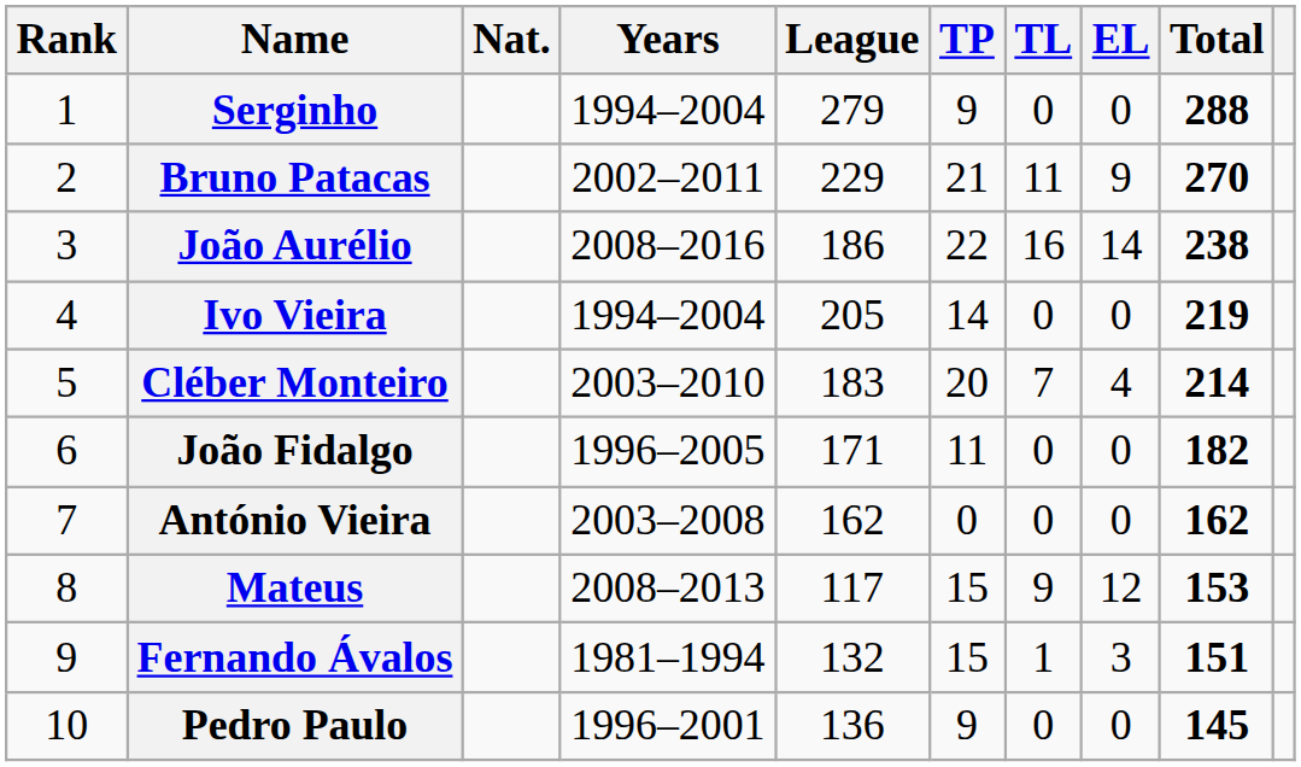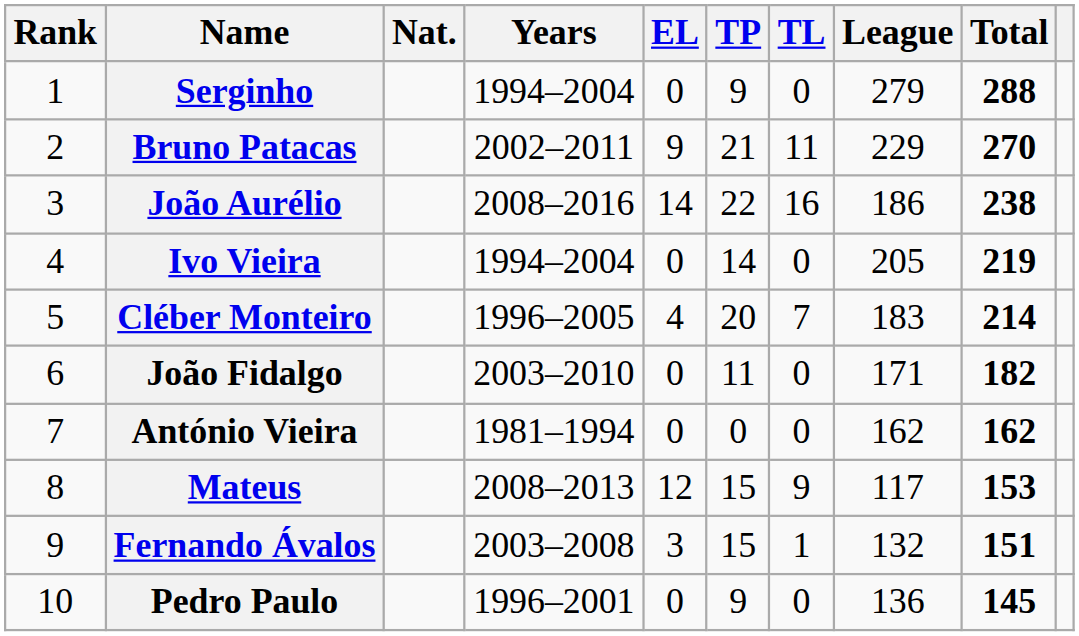 <table class="wikitable sortable" style=text-align:center;>
 <tr>
 <th scope="col">Rank</th>
 <th scope="col">Name</th>
 <th scope="col">Nat.</th>
 <th scope="col" data-sort-type="number">Years</th>
-<th scope="col" data-sort-type="number">League</th>
+<th scope="col" data-sort-type="number"><a href='#'>EL</a></th>
 <th scope="col" data-sort-type="number"><a href='#'>TP</a></th>
 <th scope="col" data-sort-type="number"><a href='#'>TL</a></th>
-<th scope="col" data-sort-type="number"><a href='#'>EL</a></th>
+<th scope="col" data-sort-type="number">League</th>
 <th scope="col" data-sort-type="number">Total</th>
 <th scope="col" class="unsortable"></th>
 </tr>
 <tr>
 <td>1</td>
 <th scope="row"><a href='#'>Serginho</a></th>
 <td></td>
 <td>1994–2004</td>
-<td>279</td>
+<td>0</td>
 <td>9</td>
 <td>0</td>
-<td>0</td>
+<td>279</td>
 <td><strong>288</strong></td>
 <td></td>
 </tr>
 <tr>
 <td>2</td>
 <th scope="row"><a href='#'>Bruno Patacas</a></th>
 <td></td>
 <td>2002–2011</td>
-<td>229</td>
+<td>9</td>
 <td>21</td>
 <td>11</td>
-<td>9</td>
+<td>229</td>
 <td><strong>270</strong></td>
 <td></td>
 </tr>
 <tr>
 <td>3</td>
 <th scope="row"><a href='#'>João Aurélio</a></th>
 <td></td>
 <td>2008–2016</td>
-<td>186</td>
+<td>14</td>
 <td>22</td>
 <td>16</td>
-<td>14</td>
+<td>186</td>
 <td><strong>238</strong></td>
 <td></td>
 </tr>
 <tr>
 <td>4</td>
 <th scope="row"><a href='#'>Ivo Vieira</a></th>
 <td></td>
 <td>1994–2004</td>
-<td>205</td>
+<td>0</td>
 <td>14</td>
 <td>0</td>
-<td>0</td>
+<td>205</td>
 <td><strong>219</strong></td>
 <td></td>
 </tr>
 <tr>
 <td>5</td>
 <th scope="row"><a href='#'>Cléber Monteiro</a></th>
 <td></td>
-<td>2003–2010</td>
-<td>183</td>
+<td>1996–2005</td>
+<td>4</td>
 <td>20</td>
 <td>7</td>
-<td>4</td>
+<td>183</td>
 <td><strong>214</strong></td>
 <td></td>
 </tr>
 <tr>
 <td>6</td>
 <th scope="row">João Fidalgo</th>
 <td></td>
-<td>1996–2005</td>
-<td>171</td>
+<td>2003–2010</td>
+<td>0</td>
 <td>11</td>
 <td>0</td>
-<td>0</td>
+<td>171</td>
 <td><strong>182</strong></td>
 <td></td>
 </tr>
 <tr>
 <td>7</td>
 <th scope="row">António Vieira</th>
 <td></td>
-<td>2003–2008</td>
-<td>162</td>
+<td>1981–1994</td>
 <td>0</td>
 <td>0</td>
 <td>0</td>
+<td>162</td>
 <td><strong>162</strong></td>
 <td></td>
 </tr>
 <tr>
 <td>8</td>
 <th scope="row"><a href='#'>Mateus</a></th>
 <td></td>
 <td>2008–2013</td>
-<td>117</td>
+<td>12</td>
 <td>15</td>
 <td>9</td>
-<td>12</td>
+<td>117</td>
 <td><strong>153</strong></td>
 <td></td>
 </tr>
 <tr>
 <td>9</td>
 <th scope="row"><a href='#'>Fernando Ávalos</a></th>
 <td></td>
-<td>1981–1994</td>
-<td>132</td>
+<td>2003–2008</td>
+<td>3</td>
 <td>15</td>
 <td>1</td>
-<td>3</td>
+<td>132</td>
 <td><strong>151</strong></td>
 <td></td>
 </tr>
 <tr>
 <td>10</td>
 <th scope="row">Pedro Paulo</th>
 <td></td>
 <td>1996–2001</td>
-<td>136</td>
+<td>0</td>
 <td>9</td>
 <td>0</td>
-<td>0</td>
+<td>136</td>
 <td><strong>145</strong></td>
 <td></td>
 </tr>
 </table>
